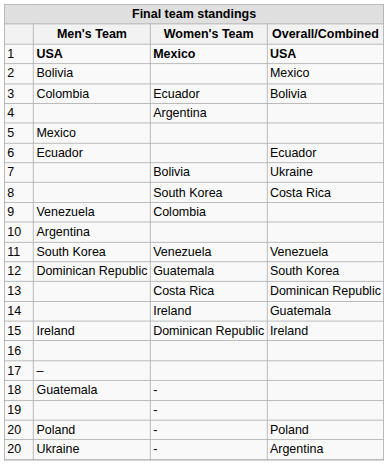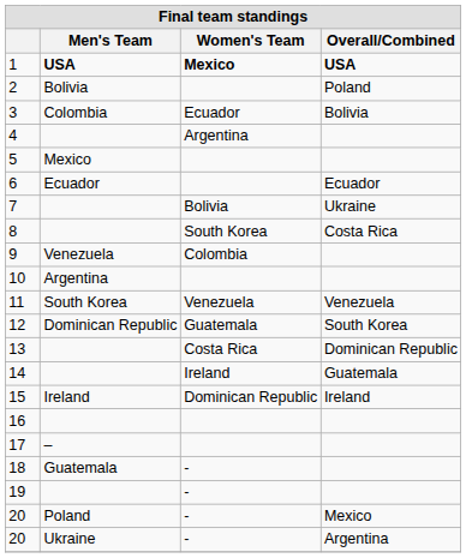 <table class="wikitable">
 <tr align=left style="background:#dfdfdf;">
 <td colspan=4 align="center"><strong>Final team standings</strong></td>
 </tr>
 <tr>
 <th width=30></th>
 <th width=>Men's Team</th>
 <th width=>Women's Team</th>
 <th width=>Overall/Combined</th>
 </tr>
 <tr>
 <td align="centre">1</td>
 <td> <strong>USA</strong></td>
 <td> <strong>Mexico</strong></td>
 <td> <strong>USA</strong></td>
 </tr>
 <tr>
 <td align="centre">2</td>
 <td> Bolivia</td>
 <td></td>
-<td> Mexico</td>
+<td> Poland</td>
 </tr>
 <tr>
 <td align="centre">3</td>
 <td> Colombia</td>
 <td> Ecuador</td>
 <td> Bolivia</td>
 </tr>
 <tr>
 <td align="centre">4</td>
 <td></td>
 <td> Argentina</td>
 <td></td>
 </tr>
 <tr>
 <td align="centre">5</td>
 <td> Mexico</td>
 <td></td>
 <td></td>
 </tr>
 <tr>
 <td align="centre">6</td>
 <td> Ecuador</td>
 <td></td>
 <td> Ecuador</td>
 </tr>
 <tr>
 <td align="centre">7</td>
 <td></td>
 <td> Bolivia</td>
 <td> Ukraine</td>
 </tr>
 <tr>
 <td align="centre">8</td>
 <td></td>
 <td> South Korea</td>
 <td> Costa Rica</td>
 </tr>
 <tr>
 <td align="centre">9</td>
 <td> Venezuela</td>
 <td> Colombia</td>
 <td></td>
 </tr>
 <tr>
 <td align="centre">10</td>
 <td> Argentina</td>
 <td></td>
 <td></td>
 </tr>
 <tr>
 <td align="centre">11</td>
 <td> South Korea</td>
 <td> Venezuela</td>
 <td> Venezuela</td>
 </tr>
 <tr>
 <td align="centre">12</td>
 <td> Dominican Republic</td>
 <td> Guatemala</td>
 <td> South Korea</td>
 </tr>
 <tr>
 <td align="centre">13</td>
 <td></td>
 <td> Costa Rica</td>
 <td> Dominican Republic</td>
 </tr>
 <tr>
 <td align="centre">14</td>
 <td></td>
 <td>  Ireland</td>
 <td> Guatemala</td>
 </tr>
 <tr>
 <td align="centre">15</td>
 <td> Ireland</td>
 <td> Dominican Republic</td>
 <td> Ireland</td>
 </tr>
 <tr>
 <td align="centre">16</td>
 <td></td>
 <td></td>
 <td></td>
 </tr>
 <tr>
 <td align="centre">17</td>
 <td> –</td>
 <td></td>
 <td></td>
 </tr>
 <tr>
 <td align="centre">18</td>
 <td> Guatemala</td>
 <td> -</td>
 <td></td>
 </tr>
 <tr>
 <td align="centre">19</td>
 <td></td>
 <td> -</td>
 <td></td>
 </tr>
 <tr>
 <td align="centre">20</td>
 <td> Poland</td>
 <td> -</td>
-<td> Poland</td>
+<td> Mexico</td>
 </tr>
 <tr>
 <td align="centre">20</td>
 <td> Ukraine</td>
 <td> -</td>
 <td> Argentina</td>
 </tr>
 <tr>
 </tr>
 </table>
